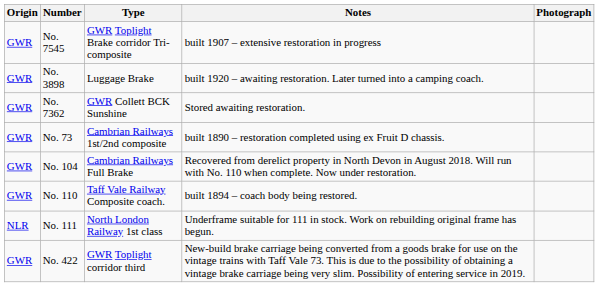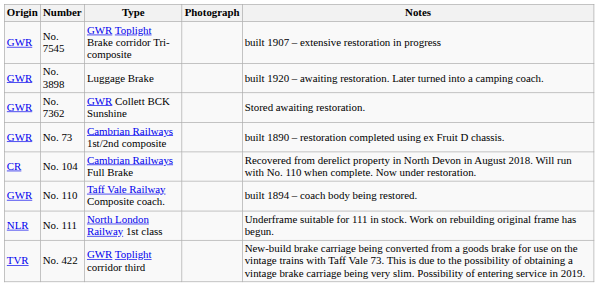 <table class="wikitable">
 <tr>
 <th>Origin</th>
 <th>Number</th>
 <th>Type</th>
+<th>Photograph</th>
 <th>Notes</th>
-<th>Photograph</th>
 </tr>
 <tr>
 <td><a href='#'>GWR</a></td>
 <td>No. 7545</td>
 <td><a href='#'>GWR</a> <a href='#'>Toplight</a> Brake corridor Tri-composite</td>
+<td></td>
 <td>built 1907 – extensive restoration in progress</td>
-<td></td>
 </tr>
 <tr>
 <td><a href='#'>GWR</a></td>
 <td>No. 3898</td>
 <td>Luggage Brake</td>
+<td></td>
 <td>built 1920 – awaiting restoration. Later turned into a camping coach.</td>
-<td></td>
 </tr>
 <tr>
 <td><a href='#'>GWR</a></td>
 <td>No. 7362</td>
 <td><a href='#'>GWR</a> Collett BCK Sunshine</td>
+<td></td>
 <td>Stored awaiting restoration.</td>
-<td></td>
 </tr>
 <tr>
 <td><a href='#'>GWR</a></td>
 <td>No. 73</td>
 <td><a href='#'>Cambrian Railways</a> 1st/2nd composite</td>
+<td></td>
 <td>built 1890 – restoration completed using ex Fruit D chassis.</td>
-<td></td>
 </tr>
 <tr>
-<td><a href='#'>GWR</a></td>
+<td><a href='#'>CR</a></td>
 <td>No. 104</td>
 <td><a href='#'>Cambrian Railways</a> Full Brake</td>
+<td></td>
 <td>Recovered from derelict property in North Devon in August 2018. Will run with No. 110 when complete. Now under restoration.</td>
-<td></td>
 </tr>
 <tr>
 <td><a href='#'>GWR</a></td>
 <td>No. 110</td>
 <td><a href='#'>Taff Vale Railway</a> Composite coach.</td>
+<td></td>
 <td>built 1894 – coach body being restored.</td>
-<td></td>
 </tr>
 <tr>
 <td><a href='#'>NLR</a></td>
 <td>No. 111</td>
 <td><a href='#'>North London Railway</a> 1st class</td>
+<td></td>
 <td>Underframe suitable for 111 in stock. Work on rebuilding original frame has begun.</td>
-<td></td>
 </tr>
 <tr>
-<td><a href='#'>GWR</a></td>
+<td><a href='#'>TVR</a></td>
 <td>No. 422</td>
 <td><a href='#'>GWR</a> <a href='#'>Toplight</a> corridor third</td>
+<td></td>
 <td>New-build brake carriage being converted from a goods brake for use on the vintage trains with Taff Vale 73. This is due to the possibility of obtaining a vintage brake carriage being very slim. Possibility of entering service in 2019.</td>
-<td></td>
 </tr>
 </table>
